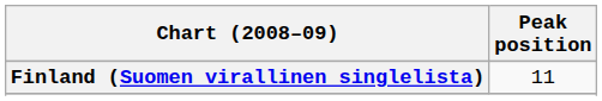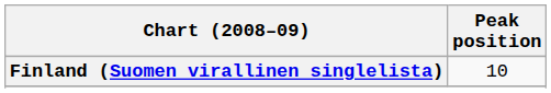 <table class="wikitable sortable plainrowheaders" style="text-align:center">
 <tr>
 <th>Chart (2008–09)</th>
 <th>Peak<br>position</th>
 </tr>
 <tr>
 </tr>
 <tr>
 </tr>
 <tr>
 </tr>
 <tr>
 <th scope="row">Finland (<a href='#'>Suomen virallinen singlelista</a>)</th>
-<td>11</td>
+<td>10</td>
 </tr>
 <tr>
 </tr>
 <tr>
 </tr>
 <tr>
 </tr>
 <tr>
 </tr>
 <tr>
 </tr>
 <tr>
 </tr>
 <tr>
 </tr>
 </table>
